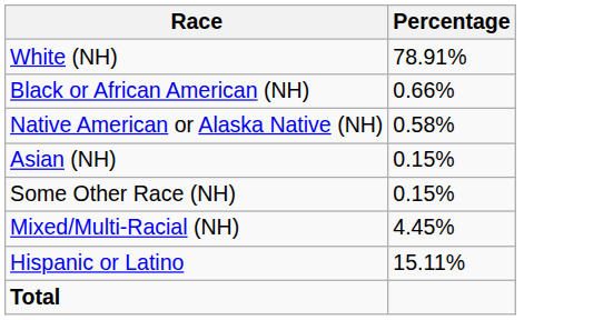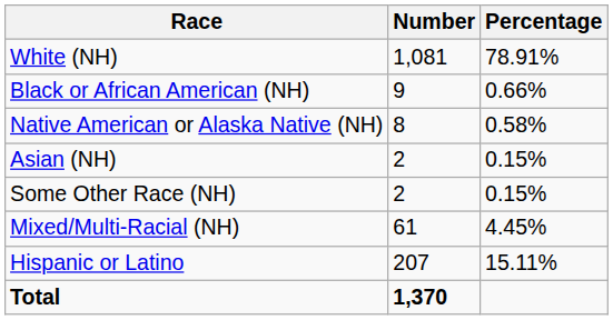 <table class="wikitable">
 <tr>
 <th>Race</th>
+<th>Number</th>
 <th>Percentage</th>
 </tr>
 <tr>
 <td><a href='#'>White</a> (NH)</td>
+<td>1,081</td>
 <td>78.91%</td>
 </tr>
 <tr>
 <td><a href='#'>Black or African American</a> (NH)</td>
+<td>9</td>
 <td>0.66%</td>
 </tr>
 <tr>
 <td><a href='#'>Native American</a> or <a href='#'>Alaska Native</a> (NH)</td>
+<td>8</td>
 <td>0.58%</td>
 </tr>
 <tr>
 <td><a href='#'>Asian</a> (NH)</td>
+<td>2</td>
 <td>0.15%</td>
 </tr>
 <tr>
 <td>Some Other Race (NH)</td>
+<td>2</td>
 <td>0.15%</td>
 </tr>
 <tr>
 <td><a href='#'>Mixed/Multi-Racial</a> (NH)</td>
+<td>61</td>
 <td>4.45%</td>
 </tr>
 <tr>
 <td><a href='#'>Hispanic or Latino</a></td>
+<td>207</td>
 <td>15.11%</td>
 </tr>
 <tr>
 <td><strong>Total</strong></td>
+<td><strong>1,370</strong></td>
 <td></td>
 </tr>
 </table>
